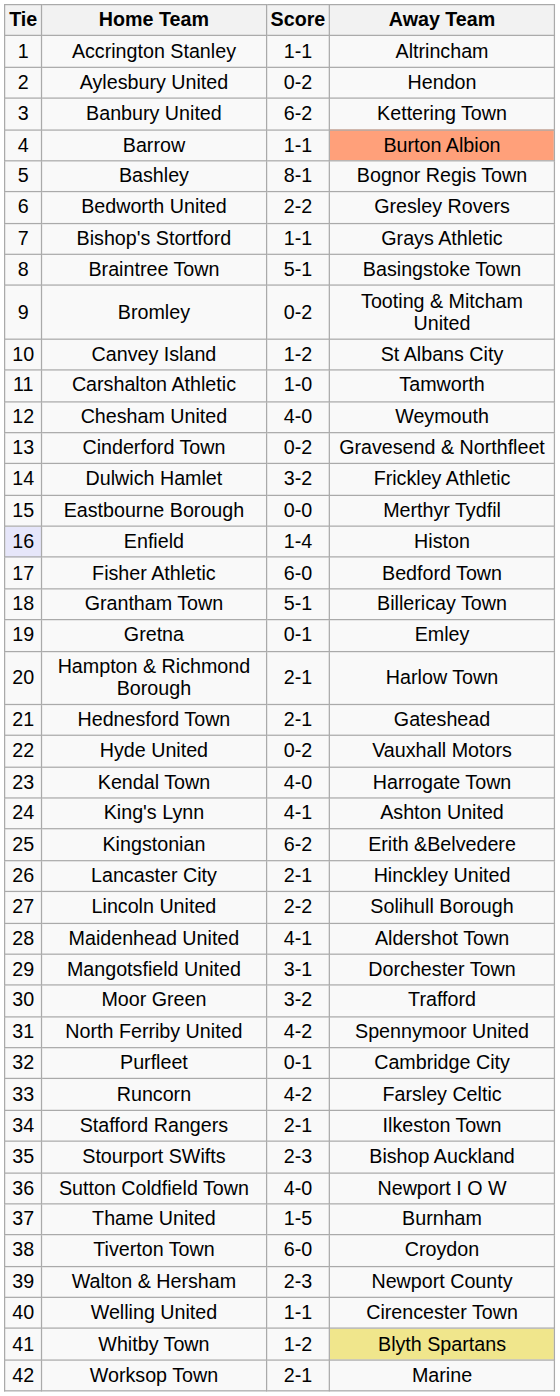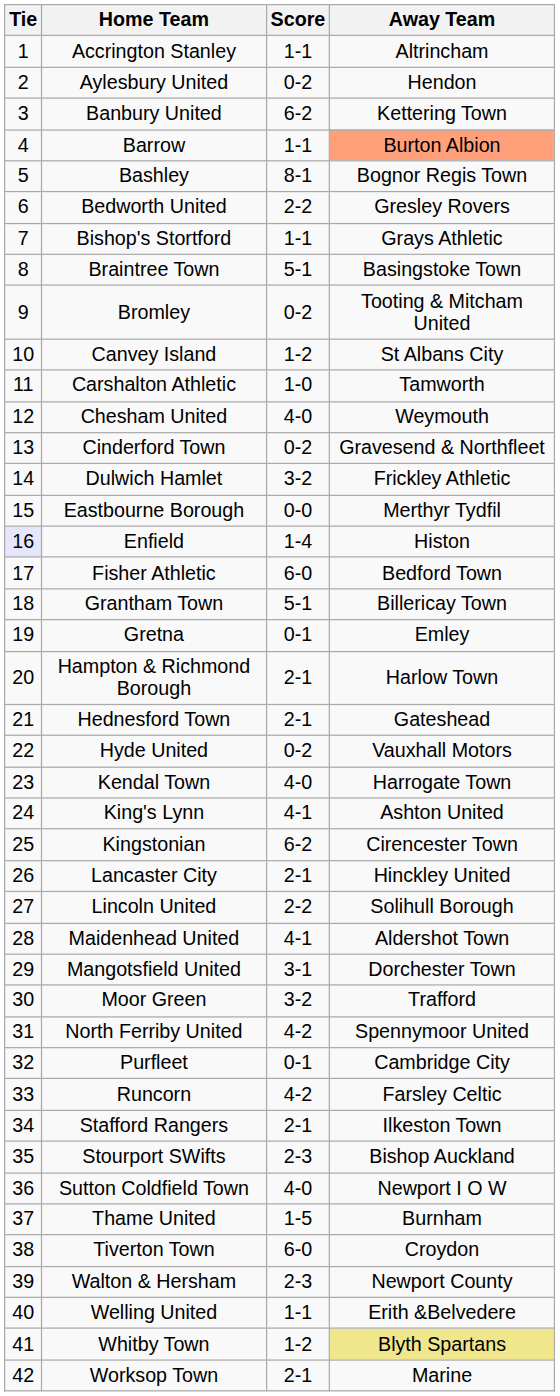 <table class="wikitable" style="text-align:center;">
 <tr>
 <th width=20>Tie</th>
 <th width=175>Home Team</th>
 <th width=20>Score</th>
 <th width=175>Away Team</th>
 </tr>
 <tr>
 <td>1</td>
 <td>Accrington Stanley</td>
 <td>1-1</td>
 <td>Altrincham</td>
 </tr>
 <tr>
 <td>2</td>
 <td>Aylesbury United</td>
 <td>0-2</td>
 <td>Hendon</td>
 </tr>
 <tr>
 <td>3</td>
 <td>Banbury United</td>
 <td>6-2</td>
 <td>Kettering Town</td>
 </tr>
 <tr>
 <td>4</td>
 <td>Barrow</td>
 <td>1-1</td>
 <td style="background: lightsalmon;">Burton Albion</td>
 </tr>
 <tr>
 <td>5</td>
 <td>Bashley</td>
 <td>8-1</td>
 <td>Bognor Regis Town</td>
 </tr>
 <tr>
 <td>6</td>
 <td>Bedworth United</td>
 <td>2-2</td>
 <td>Gresley Rovers</td>
 </tr>
 <tr>
 <td>7</td>
 <td>Bishop's Stortford</td>
 <td>1-1</td>
 <td>Grays Athletic</td>
 </tr>
 <tr>
 <td>8</td>
 <td>Braintree Town</td>
 <td>5-1</td>
 <td>Basingstoke Town</td>
 </tr>
 <tr>
 <td>9</td>
 <td>Bromley</td>
 <td>0-2</td>
 <td>Tooting & Mitcham United</td>
 </tr>
 <tr>
 <td>10</td>
 <td>Canvey Island</td>
 <td>1-2</td>
 <td>St Albans City</td>
 </tr>
 <tr>
 <td>11</td>
 <td>Carshalton Athletic</td>
 <td>1-0</td>
 <td>Tamworth</td>
 </tr>
 <tr>
 <td>12</td>
 <td>Chesham United</td>
 <td>4-0</td>
 <td>Weymouth</td>
 </tr>
 <tr>
 <td>13</td>
 <td>Cinderford Town</td>
 <td>0-2</td>
 <td>Gravesend & Northfleet</td>
 </tr>
 <tr>
 <td>14</td>
 <td>Dulwich Hamlet</td>
 <td>3-2</td>
 <td>Frickley Athletic</td>
 </tr>
 <tr>
 <td>15</td>
 <td>Eastbourne Borough</td>
 <td>0-0</td>
 <td>Merthyr Tydfil</td>
 </tr>
 <tr>
 <td style="background: lavender;">16</td>
 <td>Enfield</td>
 <td>1-4</td>
 <td>Histon</td>
 </tr>
 <tr>
 <td>17</td>
 <td>Fisher Athletic</td>
 <td>6-0</td>
 <td>Bedford Town</td>
 </tr>
 <tr>
 <td>18</td>
 <td>Grantham Town</td>
 <td>5-1</td>
 <td>Billericay Town</td>
 </tr>
 <tr>
 <td>19</td>
 <td>Gretna</td>
 <td>0-1</td>
 <td>Emley</td>
 </tr>
 <tr>
 <td>20</td>
 <td>Hampton & Richmond Borough</td>
 <td>2-1</td>
 <td>Harlow Town</td>
 </tr>
 <tr>
 <td>21</td>
 <td>Hednesford Town</td>
 <td>2-1</td>
 <td>Gateshead</td>
 </tr>
 <tr>
 <td>22</td>
 <td>Hyde United</td>
 <td>0-2</td>
 <td>Vauxhall Motors</td>
 </tr>
 <tr>
 <td>23</td>
 <td>Kendal Town</td>
 <td>4-0</td>
 <td>Harrogate Town</td>
 </tr>
 <tr>
 <td>24</td>
 <td>King's Lynn</td>
 <td>4-1</td>
 <td>Ashton United</td>
 </tr>
 <tr>
 <td>25</td>
 <td>Kingstonian</td>
 <td>6-2</td>
-<td>Erith &Belvedere</td>
+<td>Cirencester Town</td>
 </tr>
 <tr>
 <td>26</td>
 <td>Lancaster City</td>
 <td>2-1</td>
 <td>Hinckley United</td>
 </tr>
 <tr>
 <td>27</td>
 <td>Lincoln United</td>
 <td>2-2</td>
 <td>Solihull Borough</td>
 </tr>
 <tr>
 <td>28</td>
 <td>Maidenhead United</td>
 <td>4-1</td>
 <td>Aldershot Town</td>
 </tr>
 <tr>
 <td>29</td>
 <td>Mangotsfield United</td>
 <td>3-1</td>
 <td>Dorchester Town</td>
 </tr>
 <tr>
 <td>30</td>
 <td>Moor Green</td>
 <td>3-2</td>
 <td>Trafford</td>
 </tr>
 <tr>
 <td>31</td>
 <td>North Ferriby United</td>
 <td>4-2</td>
 <td>Spennymoor United</td>
 </tr>
 <tr>
 <td>32</td>
 <td>Purfleet</td>
 <td>0-1</td>
 <td>Cambridge City</td>
 </tr>
 <tr>
 <td>33</td>
 <td>Runcorn</td>
 <td>4-2</td>
 <td>Farsley Celtic</td>
 </tr>
 <tr>
 <td>34</td>
 <td>Stafford Rangers</td>
 <td>2-1</td>
 <td>Ilkeston Town</td>
 </tr>
 <tr>
 <td>35</td>
 <td>Stourport SWifts</td>
 <td>2-3</td>
 <td>Bishop Auckland</td>
 </tr>
 <tr>
 <td>36</td>
 <td>Sutton Coldfield Town</td>
 <td>4-0</td>
 <td>Newport I O W</td>
 </tr>
 <tr>
 <td>37</td>
 <td>Thame United</td>
 <td>1-5</td>
 <td>Burnham</td>
 </tr>
 <tr>
 <td>38</td>
 <td>Tiverton Town</td>
 <td>6-0</td>
 <td>Croydon</td>
 </tr>
 <tr>
 <td>39</td>
 <td>Walton & Hersham</td>
 <td>2-3</td>
 <td>Newport County</td>
 </tr>
 <tr>
 <td>40</td>
 <td>Welling United</td>
 <td>1-1</td>
-<td>Cirencester Town</td>
+<td>Erith &Belvedere</td>
 </tr>
 <tr>
 <td>41</td>
 <td>Whitby Town</td>
 <td>1-2</td>
 <td style="background: khaki;">Blyth Spartans</td>
 </tr>
 <tr>
 <td>42</td>
 <td>Worksop Town</td>
 <td>2-1</td>
 <td>Marine</td>
 </tr>
 </table>
